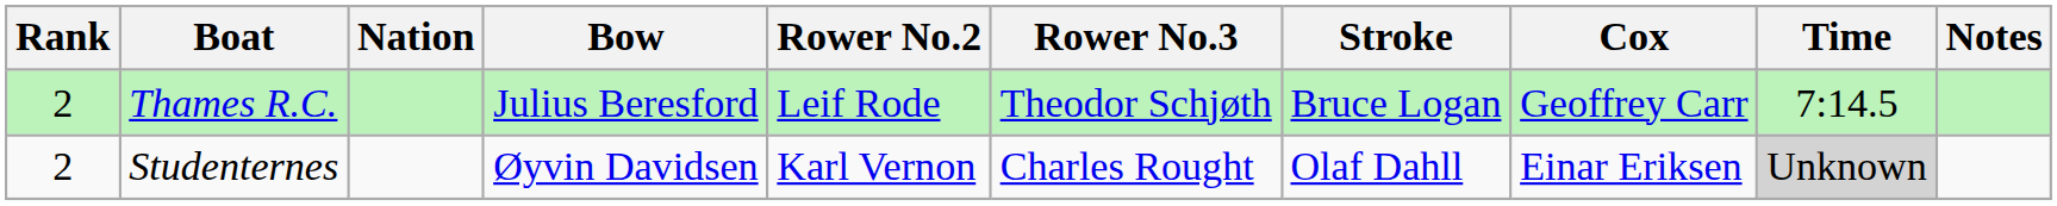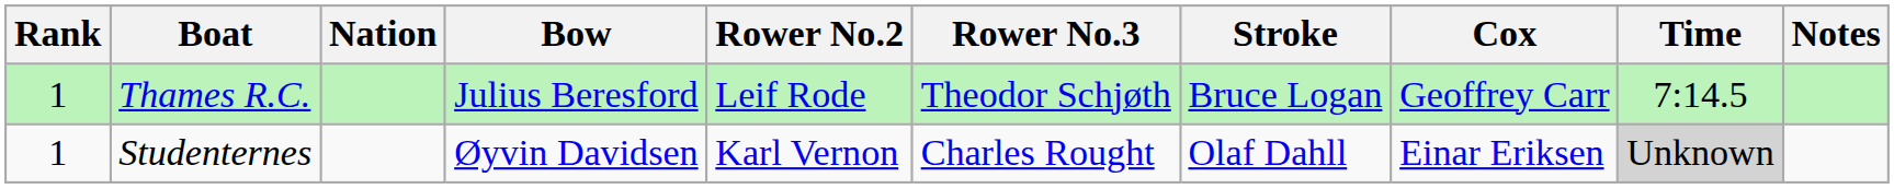 <table class="wikitable sortable" style="text-align:center">
 <tr>
 <th>Rank</th>
 <th>Boat</th>
 <th>Nation</th>
 <th>Bow</th>
 <th>Rower No.2</th>
 <th>Rower No.3</th>
 <th>Stroke</th>
 <th>Cox</th>
 <th>Time</th>
 <th>Notes</th>
 </tr>
 <tr bgcolor=bbf3bb>
-<td>2</td>
+<td>1</td>
 <td align=left><em><a href='#'>Thames R.C.</a></em></td>
 <td align=left></td>
 <td align=left><a href='#'>Julius Beresford</a></td>
 <td align=left><a href='#'>Leif Rode</a></td>
 <td align=left><a href='#'>Theodor Schjøth</a></td>
 <td align=left><a href='#'>Bruce Logan</a></td>
 <td align=left><a href='#'>Geoffrey Carr</a></td>
 <td>7:14.5</td>
 <td></td>
 </tr>
 <tr>
-<td>2</td>
+<td>1</td>
 <td align=left><em>Studenternes</em></td>
 <td align=left></td>
 <td align=left><a href='#'>Øyvin Davidsen</a></td>
 <td align=left><a href='#'>Karl Vernon</a></td>
 <td align=left><a href='#'>Charles Rought</a></td>
 <td align=left><a href='#'>Olaf Dahll</a></td>
 <td align=left><a href='#'>Einar Eriksen</a></td>
 <td data-sort-value=8:88.8 style="background: lightgrey;">Unknown</td>
 <td></td>
 </tr>
 </table>
